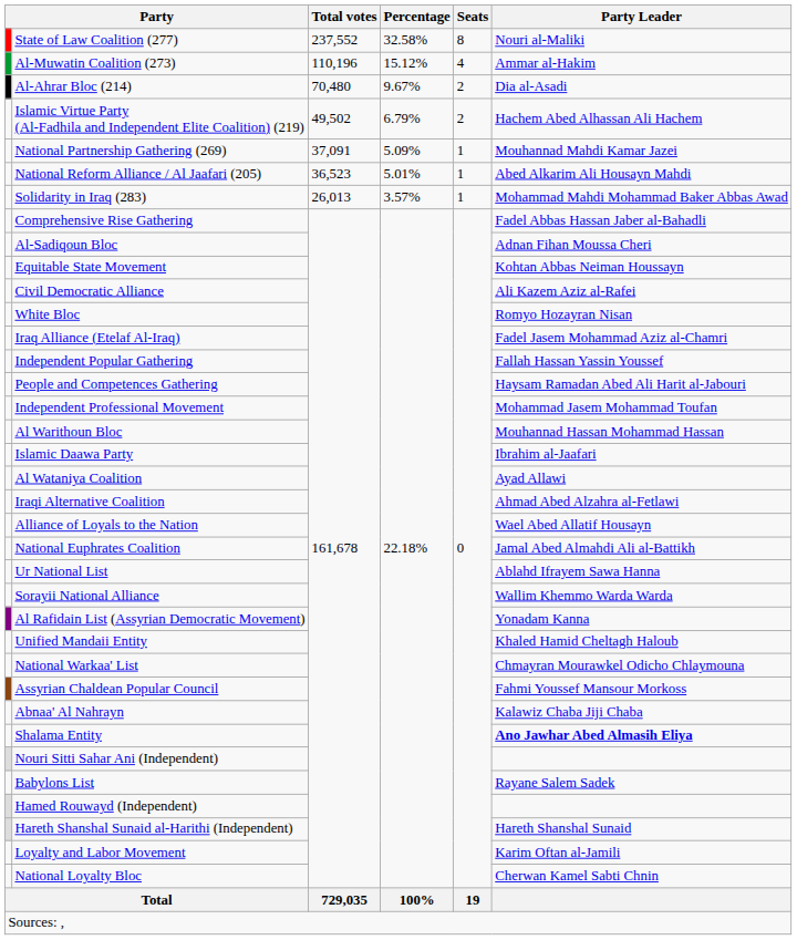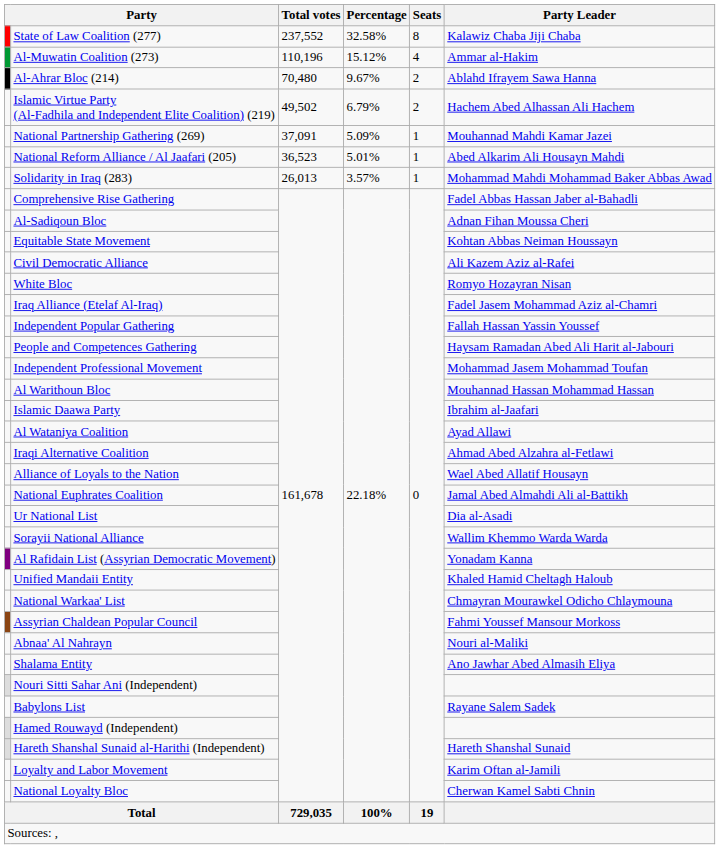 <table class="wikitable sortable" style="border:1px solid #8888aa; background-color:#f8f8f8; padding:0px; font-size:90%;">
 <tr style="background-color:#E9E9E9">
 <th colspan=2>Party</th>
 <th>Total votes</th>
 <th>Percentage</th>
 <th>Seats</th>
 <th>Party Leader</th>
 </tr>
 <tr>
 <td bgcolor="#FF0000"></td>
 <td><a href='#'>State of Law Coalition</a> (277)</td>
 <td>237,552</td>
 <td>32.58%</td>
 <td>8</td>
-<td><a href='#'>Nouri al-Maliki</a></td>
+<td><a href='#'>Kalawiz Chaba Jiji Chaba</a></td>
 </tr>
 <tr>
 <td bgcolor="#009933"></td>
 <td><a href='#'>Al-Muwatin Coalition</a> (273)</td>
 <td>110,196</td>
 <td>15.12%</td>
 <td>4</td>
 <td><a href='#'>Ammar al-Hakim</a></td>
 </tr>
 <tr>
 <td bgcolor="#000000"></td>
 <td><a href='#'>Al-Ahrar Bloc</a> (214)</td>
 <td>70,480</td>
 <td>9.67%</td>
 <td>2</td>
-<td><a href='#'>Dia al-Asadi</a></td>
+<td><a href='#'>Ablahd Ifrayem Sawa Hanna</a></td>
 </tr>
 <tr>
 <td></td>
 <td><a href='#'>Islamic Virtue Party <br>(Al-Fadhila and Independent Elite Coalition)</a> (219)</td>
 <td>49,502</td>
 <td>6.79%</td>
 <td>2</td>
 <td><a href='#'>Hachem Abed Alhassan Ali Hachem</a></td>
 </tr>
 <tr>
 <td></td>
 <td><a href='#'>National Partnership Gathering</a> (269)</td>
 <td>37,091</td>
 <td>5.09%</td>
 <td>1</td>
 <td><a href='#'>Mouhannad Mahdi Kamar Jazei</a></td>
 </tr>
 <tr>
 <td></td>
 <td><a href='#'>National Reform Alliance / Al Jaafari</a> (205)</td>
 <td>36,523</td>
 <td>5.01%</td>
 <td>1</td>
 <td><a href='#'>Abed Alkarim Ali Housayn Mahdi</a></td>
 </tr>
 <tr>
 <td></td>
 <td><a href='#'>Solidarity in Iraq</a> (283)</td>
 <td>26,013</td>
 <td>3.57%</td>
 <td>1</td>
 <td><a href='#'>Mohammad Mahdi Mohammad Baker Abbas Awad</a></td>
 </tr>
 <tr>
 <td></td>
 <td><a href='#'>Comprehensive Rise Gathering</a></td>
 <td rowspan="29">161,678</td>
 <td rowspan=29>22.18%</td>
 <td rowspan=29>0</td>
 <td><a href='#'>Fadel Abbas Hassan Jaber al-Bahadli</a></td>
 </tr>
 <tr>
 <td></td>
 <td><a href='#'>Al-Sadiqoun Bloc</a></td>
 <td><a href='#'>Adnan Fihan Moussa Cheri</a></td>
 </tr>
 <tr>
 <td></td>
 <td><a href='#'>Equitable State Movement</a></td>
 <td><a href='#'>Kohtan Abbas Neiman Houssayn</a></td>
 </tr>
 <tr>
 <td></td>
 <td><a href='#'>Civil Democratic Alliance</a></td>
 <td><a href='#'>Ali Kazem Aziz al-Rafei</a></td>
 </tr>
 <tr>
 <td></td>
 <td><a href='#'>White Bloc</a></td>
 <td><a href='#'>Romyo Hozayran Nisan</a></td>
 </tr>
 <tr>
 <td></td>
 <td><a href='#'>Iraq Alliance (Etelaf Al-Iraq)</a></td>
 <td><a href='#'>Fadel Jasem Mohammad Aziz al-Chamri</a></td>
 </tr>
 <tr>
 <td></td>
 <td><a href='#'>Independent Popular Gathering</a></td>
 <td><a href='#'>Fallah Hassan Yassin Youssef</a></td>
 </tr>
 <tr>
 <td></td>
 <td><a href='#'>People and Competences Gathering</a></td>
 <td><a href='#'>Haysam Ramadan Abed Ali Harit al-Jabouri</a></td>
 </tr>
 <tr>
 <td></td>
 <td><a href='#'>Independent Professional Movement</a></td>
 <td><a href='#'>Mohammad Jasem Mohammad Toufan</a></td>
 </tr>
 <tr>
 <td></td>
 <td><a href='#'>Al Warithoun Bloc</a></td>
 <td><a href='#'>Mouhannad Hassan Mohammad Hassan</a></td>
 </tr>
 <tr>
 <td></td>
 <td><a href='#'>Islamic Daawa Party</a></td>
 <td><a href='#'>Ibrahim al-Jaafari</a></td>
 </tr>
 <tr>
 <td></td>
 <td><a href='#'>Al Wataniya Coalition</a></td>
 <td><a href='#'>Ayad Allawi</a></td>
 </tr>
 <tr>
 <td></td>
 <td><a href='#'>Iraqi Alternative Coalition</a></td>
 <td><a href='#'>Ahmad Abed Alzahra al-Fetlawi</a></td>
 </tr>
 <tr>
 <td></td>
 <td><a href='#'>Alliance of Loyals to the Nation</a></td>
 <td><a href='#'>Wael Abed Allatif Housayn</a></td>
 </tr>
 <tr>
 <td></td>
 <td><a href='#'>National Euphrates Coalition</a></td>
 <td><a href='#'>Jamal Abed Almahdi Ali al-Battikh</a></td>
 </tr>
 <tr>
 <td></td>
 <td><a href='#'>Ur National List</a></td>
-<td><a href='#'>Ablahd Ifrayem Sawa Hanna</a></td>
+<td><a href='#'>Dia al-Asadi</a></td>
 </tr>
 <tr>
 <td></td>
 <td><a href='#'>Sorayii National Alliance</a></td>
 <td><a href='#'>Wallim Khemmo Warda Warda</a></td>
 </tr>
 <tr>
 <td bgcolor="#800080"></td>
 <td><a href='#'>Al Rafidain List</a> (<a href='#'>Assyrian Democratic Movement</a>)</td>
 <td><a href='#'>Yonadam Kanna</a></td>
 </tr>
 <tr>
 <td></td>
 <td><a href='#'>Unified Mandaii Entity</a></td>
 <td><a href='#'>Khaled Hamid Cheltagh Haloub</a></td>
 </tr>
 <tr>
 <td></td>
 <td><a href='#'>National Warkaa' List</a></td>
 <td><a href='#'>Chmayran Mourawkel Odicho Chlaymouna</a></td>
 </tr>
 <tr>
 <td bgcolor="#8B4513"></td>
 <td><a href='#'>Assyrian Chaldean Popular Council</a></td>
 <td><a href='#'>Fahmi Youssef Mansour Morkoss</a></td>
 </tr>
 <tr>
 <td></td>
 <td><a href='#'>Abnaa' Al Nahrayn</a></td>
-<td><a href='#'>Kalawiz Chaba Jiji Chaba</a></td>
+<td><a href='#'>Nouri al-Maliki</a></td>
 </tr>
 <tr>
 <td></td>
 <td><a href='#'>Shalama Entity</a></td>
-<td><strong><a href='#'>Ano Jawhar Abed Almasih Eliya</a></strong></td>
+<td><a href='#'>Ano Jawhar Abed Almasih Eliya</a></td>
 </tr>
 <tr>
 <td bgcolor="#DDDDDD"></td>
 <td><a href='#'>Nouri Sitti Sahar Ani</a> (Independent)</td>
 <td></td>
 </tr>
 <tr>
 <td></td>
 <td><a href='#'>Babylons List</a></td>
 <td><a href='#'>Rayane Salem Sadek</a></td>
 </tr>
 <tr>
 <td bgcolor="#DDDDDD"></td>
 <td><a href='#'>Hamed Rouwayd</a> (Independent)</td>
 <td></td>
 </tr>
 <tr>
 <td bgcolor="#DDDDDD"></td>
 <td><a href='#'>Hareth Shanshal Sunaid al-Harithi</a> (Independent)</td>
 <td><a href='#'>Hareth Shanshal Sunaid</a></td>
 </tr>
 <tr>
 <td></td>
 <td><a href='#'>Loyalty and Labor Movement</a></td>
 <td><a href='#'>Karim Oftan al-Jamili</a></td>
 </tr>
 <tr>
 <td></td>
 <td><a href='#'>National Loyalty Bloc</a></td>
 <td><a href='#'>Cherwan Kamel Sabti Chnin</a></td>
 </tr>
 <tr>
 <th colspan=2><strong>Total</strong></th>
 <th><strong>729,035</strong></th>
 <th><strong>100%</strong></th>
 <th><strong>19</strong></th>
 <th></th>
 </tr>
 <tr>
 <td colspan=7 align=left>Sources: ,  </td>
 </tr>
 </table>
